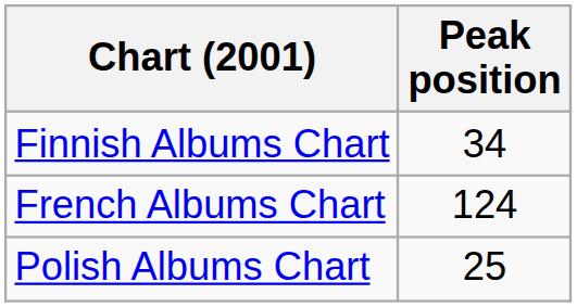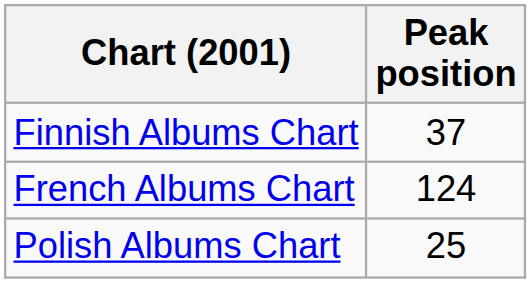 <table class="wikitable sortable">
 <tr>
 <th>Chart (2001)</th>
 <th>Peak<br>position</th>
 </tr>
 <tr>
 <td><a href='#'>Finnish Albums Chart</a></td>
-<td style="text-align:center;">34</td>
+<td style="text-align:center;">37</td>
 </tr>
 <tr>
 <td><a href='#'>French Albums Chart</a></td>
 <td style="text-align:center;">124</td>
 </tr>
 <tr>
 <td><a href='#'>Polish Albums Chart</a></td>
 <td style="text-align:center;">25</td>
 </tr>
 </table>
